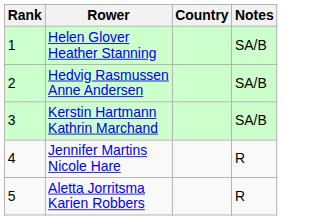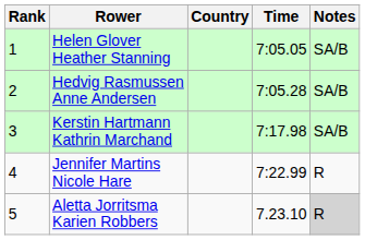 <table class="wikitable">
 <tr>
 <th>Rank</th>
 <th>Rower</th>
 <th>Country</th>
+<th>Time</th>
 <th>Notes</th>
 </tr>
 <tr bgcolor=ccffcc>
 <td>1</td>
 <td><a href='#'>Helen Glover</a><br><a href='#'>Heather Stanning</a></td>
 <td></td>
+<td>7:05.05</td>
 <td>SA/B</td>
 </tr>
 <tr bgcolor=ccffcc>
 <td>2</td>
 <td><a href='#'>Hedvig Rasmussen</a><br><a href='#'>Anne Andersen</a></td>
 <td></td>
+<td>7:05.28</td>
 <td>SA/B</td>
 </tr>
 <tr bgcolor=ccffcc>
 <td>3</td>
 <td><a href='#'>Kerstin Hartmann</a><br><a href='#'>Kathrin Marchand</a></td>
 <td></td>
+<td>7:17.98</td>
 <td>SA/B</td>
 </tr>
 <tr>
 <td>4</td>
 <td><a href='#'>Jennifer Martins</a><br><a href='#'>Nicole Hare</a></td>
 <td></td>
+<td>7:22.99</td>
 <td>R</td>
 </tr>
 <tr>
 <td>5</td>
 <td><a href='#'>Aletta Jorritsma</a><br><a href='#'>Karien Robbers</a></td>
 <td></td>
-<td>R</td>
+<td>7.23.10</td>
+<td style="background: lightgrey;">R</td>
 </tr>
 </table>
